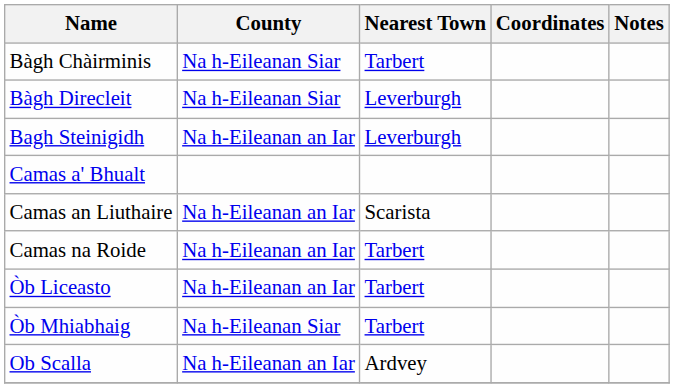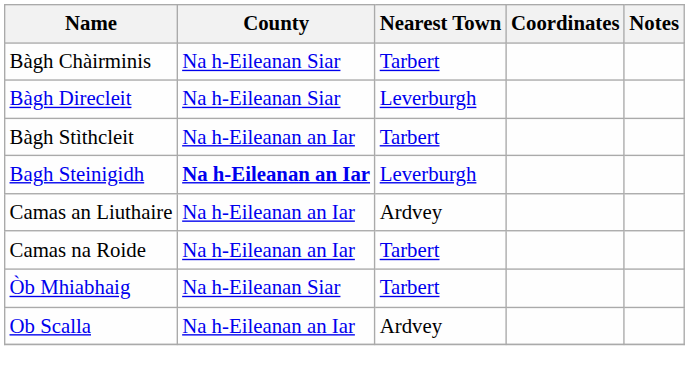 <table class="wikitable sortable" style="table-layout:fixed;background-color:#FEFEFE;font-size:95%;padding:0.30em;line-height:1.35em;">
 <tr>
 <th scope="col">Name</th>
 <th scope="col">County</th>
 <th scope="col">Nearest Town</th>
 <th scope="col" data-sort-type="number">Coordinates</th>
 <th scope="col">Notes</th>
 </tr>
 <tr>
 <td>Bàgh Chàirminis</td>
 <td><a href='#'>Na h-Eileanan Siar</a></td>
 <td><a href='#'>Tarbert</a></td>
 <td></td>
 <td></td>
 </tr>
 <tr>
 <td><a href='#'>Bàgh Direcleit</a></td>
 <td><a href='#'>Na h-Eileanan Siar</a></td>
 <td><a href='#'>Leverburgh</a></td>
 <td></td>
 <td></td>
 </tr>
 <tr>
-<td><a href='#'>Bagh Steinigidh</a></td>
+<td>Bàgh Stìthcleit</td>
 <td><a href='#'>Na h-Eileanan an Iar</a></td>
-<td><a href='#'>Leverburgh</a></td>
+<td><a href='#'>Tarbert</a></td>
 <td></td>
 <td></td>
 </tr>
 <tr>
-<td><a href='#'>Camas a' Bhualt</a></td>
-<td></td>
-<td></td>
+<td><a href='#'>Bagh Steinigidh</a></td>
+<td><strong><a href='#'>Na h-Eileanan an Iar</a></strong></td>
+<td><a href='#'>Leverburgh</a></td>
 <td></td>
 <td></td>
 </tr>
 <tr>
 <td>Camas an Liuthaire</td>
 <td><a href='#'>Na h-Eileanan an Iar</a></td>
-<td>Scarista</td>
+<td>Ardvey</td>
 <td></td>
 <td></td>
 </tr>
 <tr>
 <td>Camas na Roide</td>
-<td><a href='#'>Na h-Eileanan an Iar</a></td>
-<td><a href='#'>Tarbert</a></td>
-<td></td>
-<td></td>
-</tr>
-<tr>
-<td><a href='#'>Òb Liceasto</a></td>
 <td><a href='#'>Na h-Eileanan an Iar</a></td>
 <td><a href='#'>Tarbert</a></td>
 <td></td>
 <td></td>
 </tr>
 <tr>
 <td><a href='#'>Òb Mhiabhaig</a></td>
 <td><a href='#'>Na h-Eileanan Siar</a></td>
 <td><a href='#'>Tarbert</a></td>
 <td></td>
 <td></td>
 </tr>
 <tr>
 <td><a href='#'>Ob Scalla</a></td>
 <td><a href='#'>Na h-Eileanan an Iar</a></td>
 <td>Ardvey</td>
 <td></td>
 <td></td>
 </tr>
 <tr>
 </tr>
 </table>
